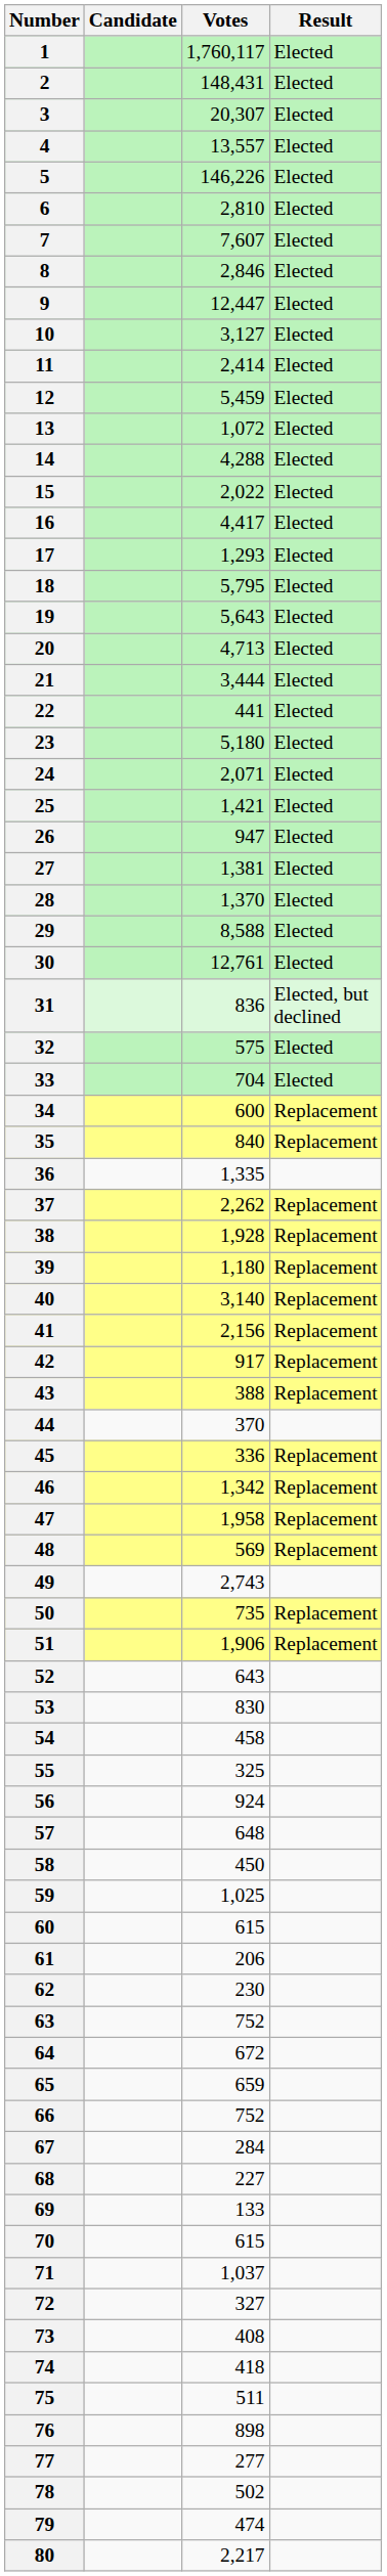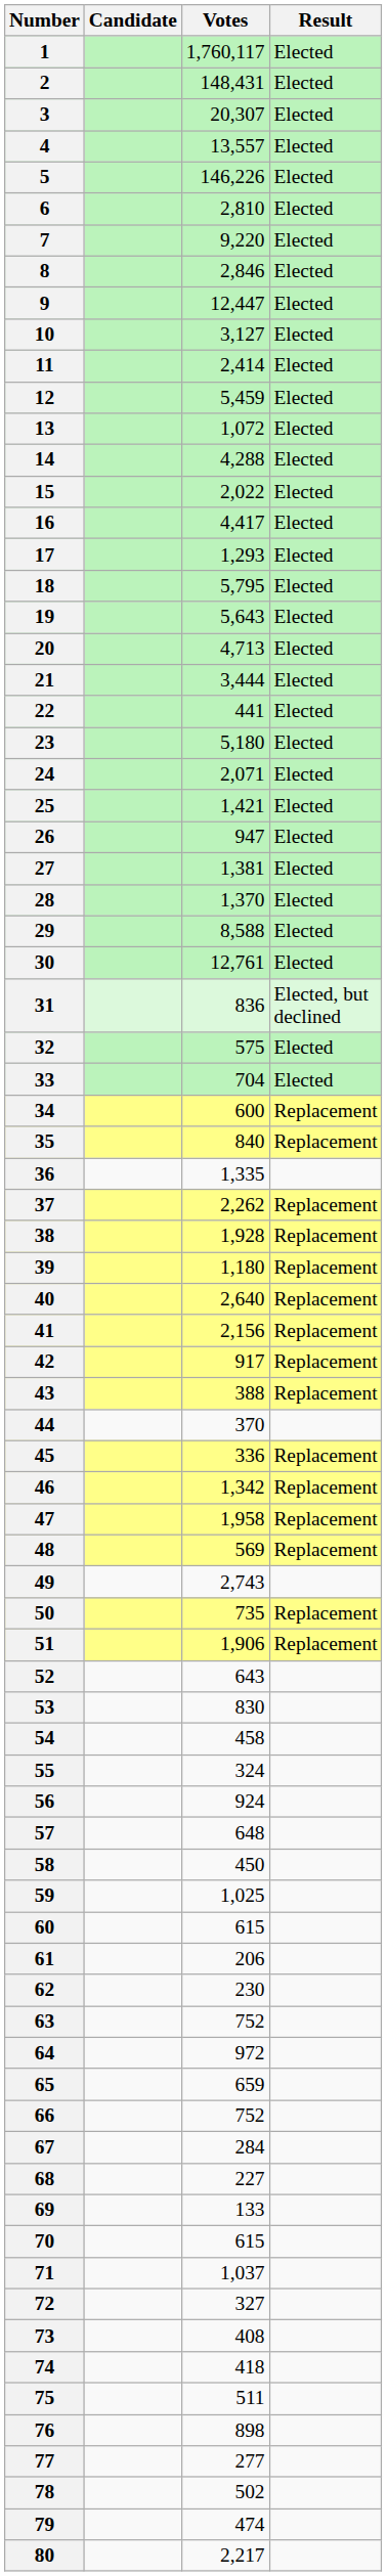 <table class="wikitable sortable">
 <tr>
 <th scope="col">Number</th>
 <th scope="col">Candidate</th>
 <th scope="col">Votes</th>
 <th scope="col">Result</th>
 </tr>
 <tr bgcolor=bbf3bb>
 <th scope="row">1</th>
 <td></td>
 <td style="text-align:right">1,760,117</td>
 <td>Elected</td>
 </tr>
 <tr bgcolor=bbf3bb>
 <th scope="row">2</th>
 <td></td>
 <td style="text-align:right">148,431</td>
 <td>Elected</td>
 </tr>
 <tr bgcolor=bbf3bb>
 <th scope="row">3</th>
 <td></td>
 <td style="text-align:right">20,307</td>
 <td>Elected</td>
 </tr>
 <tr bgcolor=bbf3bb>
 <th scope="row">4</th>
 <td></td>
 <td style="text-align:right">13,557</td>
 <td>Elected</td>
 </tr>
 <tr bgcolor=bbf3bb>
 <th scope="row">5</th>
 <td></td>
 <td style="text-align:right">146,226</td>
 <td>Elected</td>
 </tr>
 <tr bgcolor=bbf3bb>
 <th scope="row">6</th>
 <td></td>
 <td style="text-align:right">2,810</td>
 <td>Elected</td>
 </tr>
 <tr bgcolor=bbf3bb>
 <th scope="row">7</th>
 <td></td>
-<td style="text-align:right">7,607</td>
+<td style="text-align:right">9,220</td>
 <td>Elected</td>
 </tr>
 <tr bgcolor=bbf3bb>
 <th scope="row">8</th>
 <td></td>
 <td style="text-align:right">2,846</td>
 <td>Elected</td>
 </tr>
 <tr bgcolor=bbf3bb>
 <th scope="row">9</th>
 <td></td>
 <td style="text-align:right">12,447</td>
 <td>Elected</td>
 </tr>
 <tr bgcolor=bbf3bb>
 <th scope="row">10</th>
 <td></td>
 <td style="text-align:right">3,127</td>
 <td>Elected</td>
 </tr>
 <tr bgcolor=bbf3bb>
 <th scope="row">11</th>
 <td></td>
 <td style="text-align:right">2,414</td>
 <td>Elected</td>
 </tr>
 <tr bgcolor=bbf3bb>
 <th scope="row">12</th>
 <td></td>
 <td style="text-align:right">5,459</td>
 <td>Elected</td>
 </tr>
 <tr bgcolor=bbf3bb>
 <th scope="row">13</th>
 <td></td>
 <td style="text-align:right">1,072</td>
 <td>Elected</td>
 </tr>
 <tr bgcolor=bbf3bb>
 <th scope="row">14</th>
 <td></td>
 <td style="text-align:right">4,288</td>
 <td>Elected</td>
 </tr>
 <tr bgcolor=bbf3bb>
 <th scope="row">15</th>
 <td></td>
 <td style="text-align:right">2,022</td>
 <td>Elected</td>
 </tr>
 <tr bgcolor=bbf3bb>
 <th scope="row">16</th>
 <td></td>
 <td style="text-align:right">4,417</td>
 <td>Elected</td>
 </tr>
 <tr bgcolor=bbf3bb>
 <th scope="row">17</th>
 <td></td>
 <td style="text-align:right">1,293</td>
 <td>Elected</td>
 </tr>
 <tr bgcolor=bbf3bb>
 <th scope="row">18</th>
 <td></td>
 <td style="text-align:right">5,795</td>
 <td>Elected</td>
 </tr>
 <tr bgcolor=bbf3bb>
 <th scope="row">19</th>
 <td></td>
 <td style="text-align:right">5,643</td>
 <td>Elected</td>
 </tr>
 <tr bgcolor=bbf3bb>
 <th scope="row">20</th>
 <td></td>
 <td style="text-align:right">4,713</td>
 <td>Elected</td>
 </tr>
 <tr bgcolor=bbf3bb>
 <th scope="row">21</th>
 <td></td>
 <td style="text-align:right">3,444</td>
 <td>Elected</td>
 </tr>
 <tr bgcolor=bbf3bb>
 <th scope="row">22</th>
 <td></td>
 <td style="text-align:right">441</td>
 <td>Elected</td>
 </tr>
 <tr bgcolor=bbf3bb>
 <th scope="row">23</th>
 <td></td>
 <td style="text-align:right">5,180</td>
 <td>Elected</td>
 </tr>
 <tr bgcolor=bbf3bb>
 <th scope="row">24</th>
 <td></td>
 <td style="text-align:right">2,071</td>
 <td>Elected</td>
 </tr>
 <tr bgcolor=bbf3bb>
 <th scope="row">25</th>
 <td></td>
 <td style="text-align:right">1,421</td>
 <td>Elected</td>
 </tr>
 <tr bgcolor=bbf3bb>
 <th scope="row">26</th>
 <td></td>
 <td style="text-align:right">947</td>
 <td>Elected</td>
 </tr>
 <tr bgcolor=bbf3bb>
 <th scope="row">27</th>
 <td></td>
 <td style="text-align:right">1,381</td>
 <td>Elected</td>
 </tr>
 <tr bgcolor=bbf3bb>
 <th scope="row">28</th>
 <td></td>
 <td style="text-align:right">1,370</td>
 <td>Elected</td>
 </tr>
 <tr bgcolor=bbf3bb>
 <th scope="row">29</th>
 <td></td>
 <td style="text-align:right">8,588</td>
 <td>Elected</td>
 </tr>
 <tr bgcolor=bbf3bb>
 <th scope="row">30</th>
 <td></td>
 <td style="text-align:right">12,761</td>
 <td>Elected</td>
 </tr>
 <tr bgcolor=dcf9dc>
 <th scope="row">31</th>
 <td></td>
 <td style="text-align:right">836</td>
 <td>Elected, but<br>declined</td>
 </tr>
 <tr bgcolor=bbf3bb>
 <th scope="row">32</th>
 <td></td>
 <td style="text-align:right">575</td>
 <td>Elected</td>
 </tr>
 <tr bgcolor=bbf3bb>
 <th scope="row">33</th>
 <td></td>
 <td style="text-align:right">704</td>
 <td>Elected</td>
 </tr>
 <tr bgcolor=#FF8>
 <th scope="row">34</th>
 <td></td>
 <td style="text-align:right">600</td>
 <td>Replacement</td>
 </tr>
 <tr bgcolor=#FF8>
 <th scope="row">35</th>
 <td></td>
 <td style="text-align:right">840</td>
 <td>Replacement</td>
 </tr>
 <tr>
 <th scope="row">36</th>
 <td></td>
 <td style="text-align:right">1,335</td>
 <td></td>
 </tr>
 <tr bgcolor=#FF8>
 <th scope="row">37</th>
 <td></td>
 <td style="text-align:right">2,262</td>
 <td>Replacement</td>
 </tr>
 <tr bgcolor=#FF8>
 <th scope="row">38</th>
 <td></td>
 <td style="text-align:right">1,928</td>
 <td>Replacement</td>
 </tr>
 <tr bgcolor=#FF8>
 <th scope="row">39</th>
 <td></td>
 <td style="text-align:right">1,180</td>
 <td>Replacement</td>
 </tr>
 <tr bgcolor=#FF8>
 <th scope="row">40</th>
 <td></td>
-<td style="text-align:right">3,140</td>
+<td style="text-align:right">2,640</td>
 <td>Replacement</td>
 </tr>
 <tr bgcolor=#FF8>
 <th scope="row">41</th>
 <td></td>
 <td style="text-align:right">2,156</td>
 <td>Replacement</td>
 </tr>
 <tr bgcolor=#FF8>
 <th scope="row">42</th>
 <td></td>
 <td style="text-align:right">917</td>
 <td>Replacement</td>
 </tr>
 <tr bgcolor=#FF8>
 <th scope="row">43</th>
 <td></td>
 <td style="text-align:right">388</td>
 <td>Replacement</td>
 </tr>
 <tr>
 <th scope="row">44</th>
 <td></td>
 <td style="text-align:right">370</td>
 <td></td>
 </tr>
 <tr bgcolor=#FF8>
 <th scope="row">45</th>
 <td></td>
 <td style="text-align:right">336</td>
 <td>Replacement</td>
 </tr>
 <tr bgcolor=#FF8>
 <th scope="row">46</th>
 <td></td>
 <td style="text-align:right">1,342</td>
 <td>Replacement</td>
 </tr>
 <tr bgcolor=#FF8>
 <th scope="row">47</th>
 <td></td>
 <td style="text-align:right">1,958</td>
 <td>Replacement</td>
 </tr>
 <tr bgcolor=#FF8>
 <th scope="row">48</th>
 <td></td>
 <td style="text-align:right">569</td>
 <td>Replacement</td>
 </tr>
 <tr>
 <th scope="row">49</th>
 <td></td>
 <td style="text-align:right">2,743</td>
 <td></td>
 </tr>
 <tr bgcolor=#FF8>
 <th scope="row">50</th>
 <td></td>
 <td style="text-align:right">735</td>
 <td>Replacement</td>
 </tr>
 <tr bgcolor=#FF8>
 <th scope="row">51</th>
 <td></td>
 <td style="text-align:right">1,906</td>
 <td>Replacement</td>
 </tr>
 <tr>
 <th scope="row">52</th>
 <td></td>
 <td style="text-align:right">643</td>
 <td></td>
 </tr>
 <tr>
 <th scope="row">53</th>
 <td></td>
 <td style="text-align:right">830</td>
 <td></td>
 </tr>
 <tr>
 <th scope="row">54</th>
 <td></td>
 <td style="text-align:right">458</td>
 <td></td>
 </tr>
 <tr>
 <th scope="row">55</th>
 <td></td>
-<td style="text-align:right">325</td>
+<td style="text-align:right">324</td>
 <td></td>
 </tr>
 <tr>
 <th scope="row">56</th>
 <td></td>
 <td style="text-align:right">924</td>
 <td></td>
 </tr>
 <tr>
 <th scope="row">57</th>
 <td></td>
 <td style="text-align:right">648</td>
 <td></td>
 </tr>
 <tr>
 <th scope="row">58</th>
 <td></td>
 <td style="text-align:right">450</td>
 <td></td>
 </tr>
 <tr>
 <th scope="row">59</th>
 <td></td>
 <td style="text-align:right">1,025</td>
 <td></td>
 </tr>
 <tr>
 <th scope="row">60</th>
 <td></td>
 <td style="text-align:right">615</td>
 <td></td>
 </tr>
 <tr>
 <th scope="row">61</th>
 <td></td>
 <td style="text-align:right">206</td>
 <td></td>
 </tr>
 <tr>
 <th scope="row">62</th>
 <td></td>
 <td style="text-align:right">230</td>
 <td></td>
 </tr>
 <tr>
 <th scope="row">63</th>
 <td></td>
 <td style="text-align:right">752</td>
 <td></td>
 </tr>
 <tr>
 <th scope="row">64</th>
 <td></td>
-<td style="text-align:right">672</td>
+<td style="text-align:right">972</td>
 <td></td>
 </tr>
 <tr>
 <th scope="row">65</th>
 <td></td>
 <td style="text-align:right">659</td>
 <td></td>
 </tr>
 <tr>
 <th scope="row">66</th>
 <td></td>
 <td style="text-align:right">752</td>
 <td></td>
 </tr>
 <tr>
 <th scope="row">67</th>
 <td></td>
 <td style="text-align:right">284</td>
 <td></td>
 </tr>
 <tr>
 <th scope="row">68</th>
 <td></td>
 <td style="text-align:right">227</td>
 <td></td>
 </tr>
 <tr>
 <th scope="row">69</th>
 <td></td>
 <td style="text-align:right">133</td>
 <td></td>
 </tr>
 <tr>
 <th scope="row">70</th>
 <td></td>
 <td style="text-align:right">615</td>
 <td></td>
 </tr>
 <tr>
 <th scope="row">71</th>
 <td></td>
 <td style="text-align:right">1,037</td>
 <td></td>
 </tr>
 <tr>
 <th scope="row">72</th>
 <td></td>
 <td style="text-align:right">327</td>
 <td></td>
 </tr>
 <tr>
 <th scope="row">73</th>
 <td></td>
 <td style="text-align:right">408</td>
 <td></td>
 </tr>
 <tr>
 <th scope="row">74</th>
 <td></td>
 <td style="text-align:right">418</td>
 <td></td>
 </tr>
 <tr>
 <th scope="row">75</th>
 <td></td>
 <td style="text-align:right">511</td>
 <td></td>
 </tr>
 <tr>
 <th scope="row">76</th>
 <td></td>
 <td style="text-align:right">898</td>
 <td></td>
 </tr>
 <tr>
 <th scope="row">77</th>
 <td></td>
 <td style="text-align:right">277</td>
 <td></td>
 </tr>
 <tr>
 <th scope="row">78</th>
 <td></td>
 <td style="text-align:right">502</td>
 <td></td>
 </tr>
 <tr>
 <th scope="row">79</th>
 <td></td>
 <td style="text-align:right">474</td>
 <td></td>
 </tr>
 <tr>
 <th scope="row">80</th>
 <td></td>
 <td style="text-align:right">2,217</td>
 <td></td>
 </tr>
 </table>
